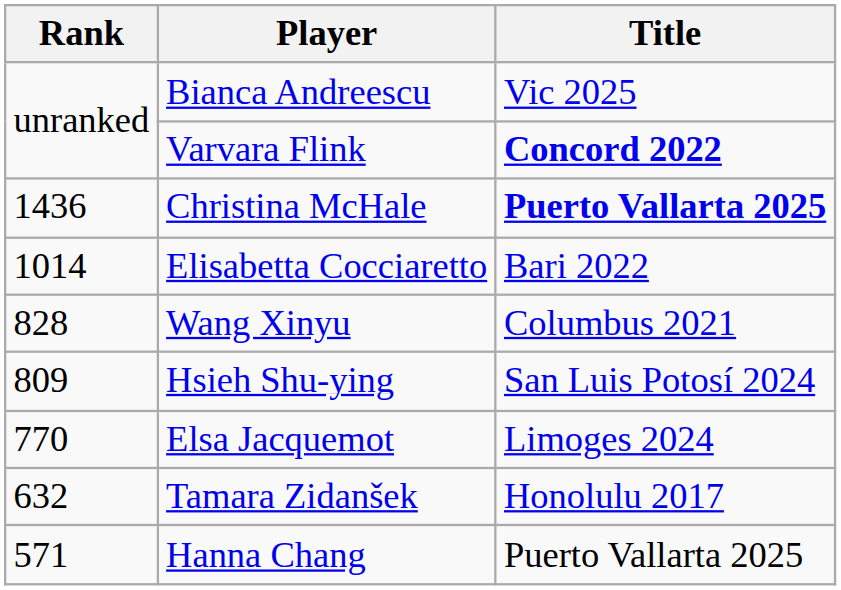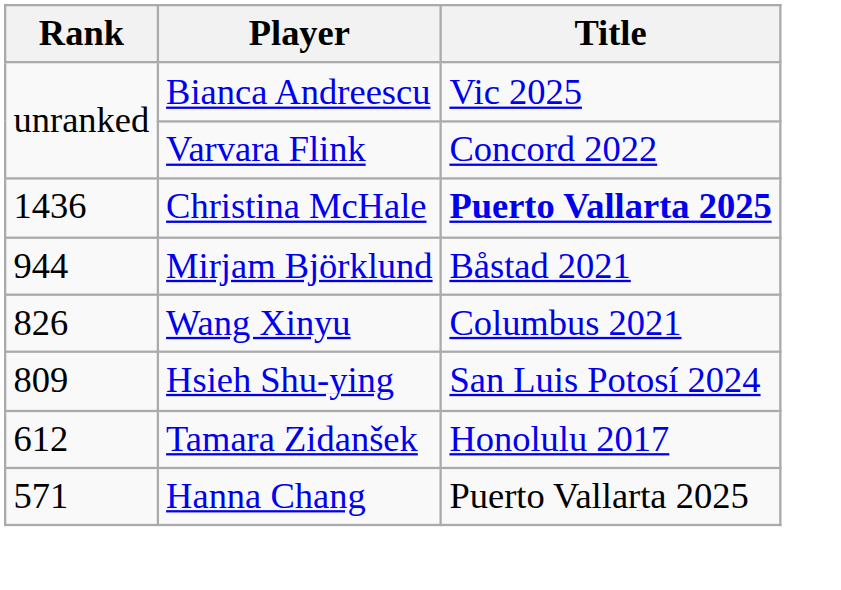 <table class="wikitable nowrap">
 <tr>
 <th>Rank</th>
 <th>Player</th>
 <th>Title</th>
 </tr>
 <tr>
 <td rowspan=2>unranked</td>
 <td> <a href='#'>Bianca Andreescu</a></td>
 <td><a href='#'>Vic 2025</a></td>
 </tr>
 <tr>
 <td> <a href='#'>Varvara Flink</a></td>
-<td><strong><a href='#'>Concord 2022</a></strong></td>
+<td><a href='#'>Concord 2022</a></td>
 </tr>
 <tr>
 <td>1436</td>
 <td> <a href='#'>Christina McHale</a></td>
 <td><strong><a href='#'>Puerto Vallarta 2025</a></strong></td>
 </tr>
 <tr>
-<td>1014</td>
-<td> <a href='#'>Elisabetta Cocciaretto</a></td>
-<td><a href='#'>Bari 2022</a></td>
+<td>944</td>
+<td> <a href='#'>Mirjam Björklund</a></td>
+<td><a href='#'>Båstad 2021</a></td>
 </tr>
 <tr>
-<td>828</td>
+<td>826</td>
 <td> <a href='#'>Wang Xinyu</a></td>
 <td><a href='#'>Columbus 2021</a></td>
 </tr>
 <tr>
 <td>809</td>
 <td> <a href='#'>Hsieh Shu-ying</a></td>
 <td><a href='#'>San Luis Potosí 2024</a></td>
 </tr>
 <tr>
-<td>770</td>
-<td> <a href='#'>Elsa Jacquemot</a></td>
-<td><a href='#'>Limoges 2024</a></td>
-</tr>
-<tr>
-<td>632</td>
+<td>612</td>
 <td> <a href='#'>Tamara Zidanšek</a></td>
 <td><a href='#'>Honolulu 2017</a></td>
 </tr>
 <tr>
 <td>571</td>
 <td> <a href='#'>Hanna Chang</a></td>
 <td>Puerto Vallarta 2025</td>
 </tr>
 </table>
